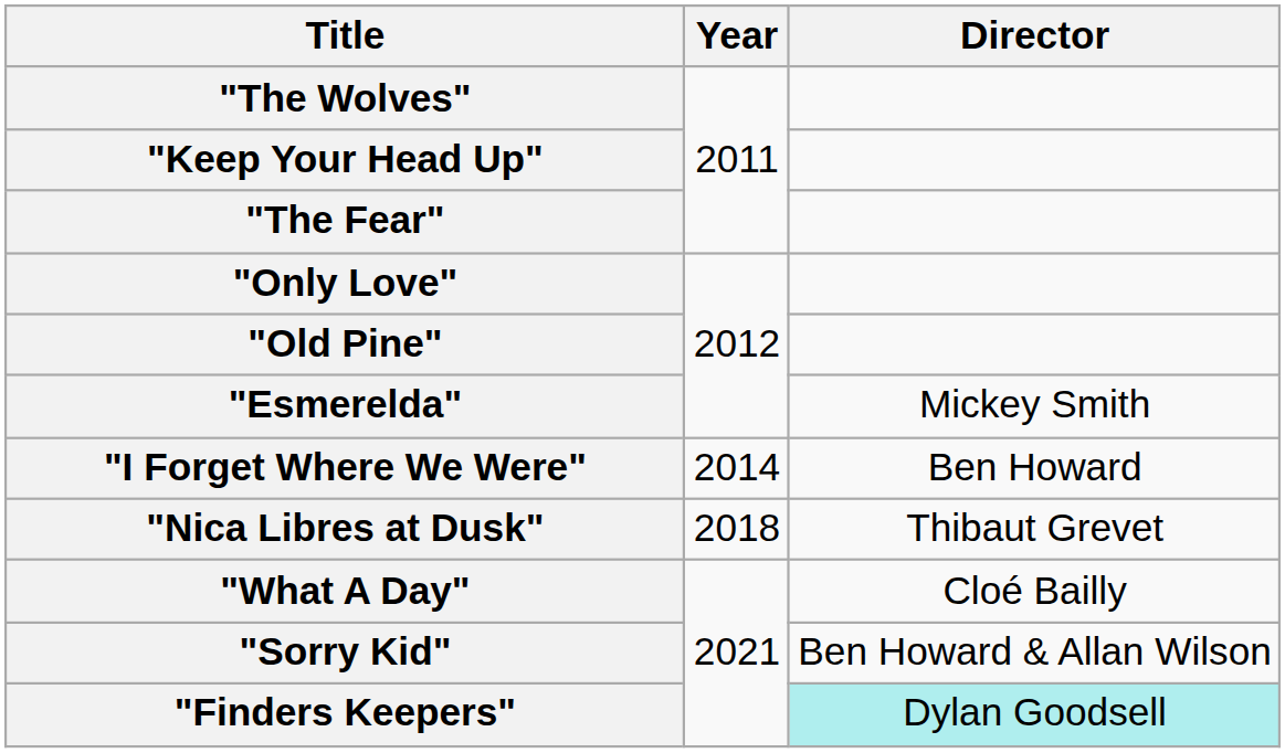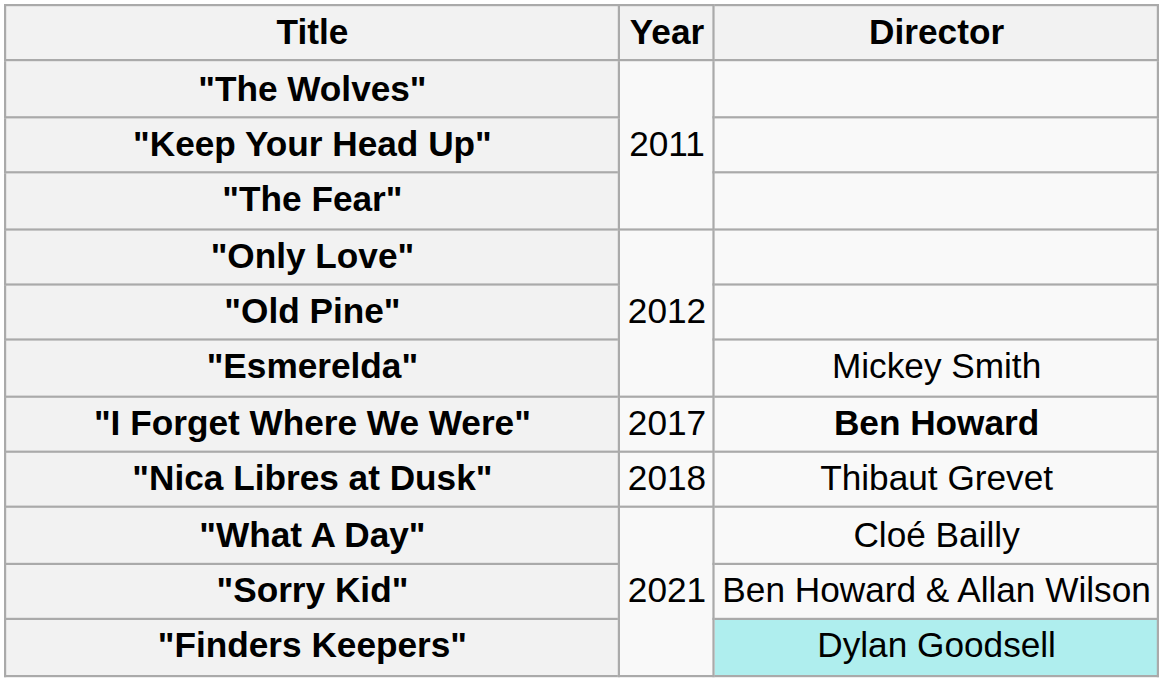 <table class="wikitable plainrowheaders" style="text-align:center;">
 <tr>
 <th scope="col" style="width:17em;">Title</th>
 <th scope="col" style="width:1em;">Year</th>
 <th scope="col">Director</th>
 </tr>
 <tr>
 <th scope="row">"The Wolves"</th>
 <td rowspan="3">2011</td>
 <td></td>
 </tr>
 <tr>
 <th scope="row">"Keep Your Head Up"</th>
 <td></td>
 </tr>
 <tr>
 <th scope="row">"The Fear"</th>
 <td></td>
 </tr>
 <tr>
 <th scope="row">"Only Love"</th>
 <td rowspan="3">2012</td>
 <td></td>
 </tr>
 <tr>
 <th scope="row">"Old Pine"</th>
 <td></td>
 </tr>
 <tr>
 <th scope="row">"Esmerelda"</th>
 <td>Mickey Smith</td>
 </tr>
 <tr>
 <th scope="row">"I Forget Where We Were"</th>
-<td>2014</td>
-<td>Ben Howard</td>
+<td>2017</td>
+<td><strong>Ben Howard</strong></td>
 </tr>
 <tr>
 <th scope="row">"Nica Libres at Dusk"</th>
 <td>2018</td>
 <td>Thibaut Grevet</td>
 </tr>
 <tr>
 <th scope="row">"What A Day"</th>
 <td rowspan="3">2021</td>
 <td>Cloé Bailly</td>
 </tr>
 <tr>
 <th scope="row">"Sorry Kid"</th>
 <td>Ben Howard & Allan Wilson</td>
 </tr>
 <tr>
 <th scope="row">"Finders Keepers"</th>
 <td style="background: paleturquoise;">Dylan Goodsell</td>
 </tr>
 </table>
